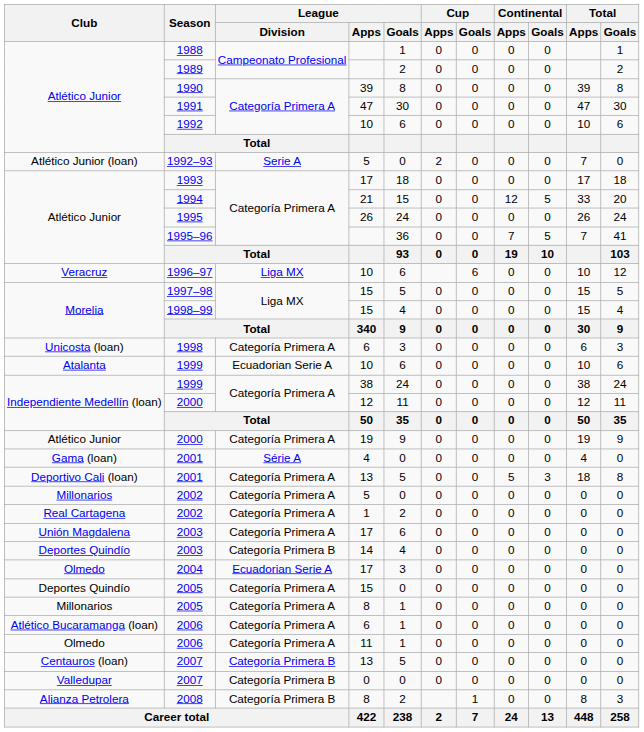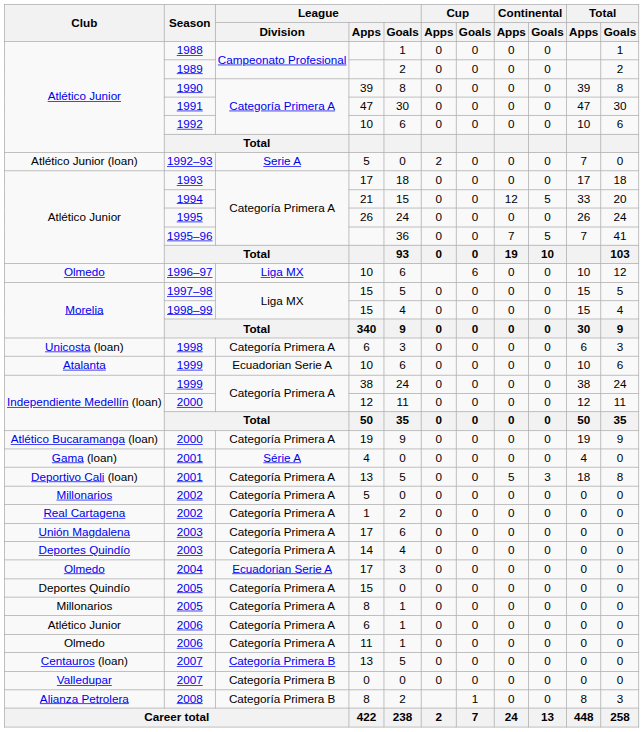 <table class="wikitable" style="text-align:center">
 <tr>
 <th rowspan="2">Club</th>
 <th rowspan="2">Season</th>
 <th colspan="3">League</th>
 <th colspan="2">Cup</th>
 <th colspan="2">Continental</th>
 <th colspan="2">Total</th>
 </tr>
 <tr>
 <th>Division</th>
 <th>Apps</th>
 <th>Goals</th>
 <th>Apps</th>
 <th>Goals</th>
 <th>Apps</th>
 <th>Goals</th>
 <th>Apps</th>
 <th>Goals</th>
 </tr>
 <tr>
 <td rowspan="6"><a href='#'>Atlético Junior</a></td>
 <td><a href='#'>1988</a></td>
 <td rowspan="2"><a href='#'>Campeonato Profesional</a></td>
 <td></td>
 <td>1</td>
 <td>0</td>
 <td>0</td>
 <td>0</td>
 <td>0</td>
 <td></td>
 <td>1</td>
 </tr>
 <tr>
 <td><a href='#'>1989</a></td>
 <td></td>
 <td>2</td>
 <td>0</td>
 <td>0</td>
 <td>0</td>
 <td>0</td>
 <td></td>
 <td>2</td>
 </tr>
 <tr>
 <td><a href='#'>1990</a></td>
 <td rowspan="3"><a href='#'>Categoría Primera A</a></td>
 <td>39</td>
 <td>8</td>
 <td>0</td>
 <td>0</td>
 <td>0</td>
 <td>0</td>
 <td>39</td>
 <td>8</td>
 </tr>
 <tr>
 <td><a href='#'>1991</a></td>
 <td>47</td>
 <td>30</td>
 <td>0</td>
 <td>0</td>
 <td>0</td>
 <td>0</td>
 <td>47</td>
 <td>30</td>
 </tr>
 <tr>
 <td><a href='#'>1992</a></td>
 <td>10</td>
 <td>6</td>
 <td>0</td>
 <td>0</td>
 <td>0</td>
 <td>0</td>
 <td>10</td>
 <td>6</td>
 </tr>
 <tr>
 <th colspan="2">Total</th>
 <th></th>
 <th></th>
 <th></th>
 <th></th>
 <th></th>
 <th></th>
 <th></th>
 <th></th>
 </tr>
 <tr>
 <td>Atlético Junior (loan)</td>
 <td><a href='#'>1992–93</a></td>
 <td><a href='#'>Serie A</a></td>
 <td>5</td>
 <td>0</td>
 <td>2</td>
 <td>0</td>
 <td>0</td>
 <td>0</td>
 <td>7</td>
 <td>0</td>
 </tr>
 <tr>
 <td rowspan="5">Atlético Junior</td>
 <td><a href='#'>1993</a></td>
 <td rowspan="4">Categoría Primera A</td>
 <td>17</td>
 <td>18</td>
 <td>0</td>
 <td>0</td>
 <td>0</td>
 <td>0</td>
 <td>17</td>
 <td>18</td>
 </tr>
 <tr>
 <td><a href='#'>1994</a></td>
 <td>21</td>
 <td>15</td>
 <td>0</td>
 <td>0</td>
 <td>12</td>
 <td>5</td>
 <td>33</td>
 <td>20</td>
 </tr>
 <tr>
 <td><a href='#'>1995</a></td>
 <td>26</td>
 <td>24</td>
 <td>0</td>
 <td>0</td>
 <td>0</td>
 <td>0</td>
 <td>26</td>
 <td>24</td>
 </tr>
 <tr>
 <td><a href='#'>1995–96</a></td>
 <td></td>
 <td>36</td>
 <td>0</td>
 <td>0</td>
 <td>7</td>
 <td>5</td>
 <td>7</td>
 <td>41</td>
 </tr>
 <tr>
 <th colspan="2">Total</th>
 <th></th>
 <th>93</th>
 <th>0</th>
 <th>0</th>
 <th>19</th>
 <th>10</th>
 <th></th>
 <th>103</th>
 </tr>
 <tr>
-<td><a href='#'>Veracruz</a></td>
+<td><a href='#'>Olmedo</a></td>
 <td><a href='#'>1996–97</a></td>
 <td><a href='#'>Liga MX</a></td>
 <td>10</td>
 <td>6</td>
 <td></td>
 <td>6</td>
 <td>0</td>
 <td>0</td>
 <td>10</td>
 <td>12</td>
 </tr>
 <tr>
 <td rowspan="3"><a href='#'>Morelia</a></td>
 <td><a href='#'>1997–98</a></td>
 <td rowspan="2">Liga MX</td>
 <td>15</td>
 <td>5</td>
 <td>0</td>
 <td>0</td>
 <td>0</td>
 <td>0</td>
 <td>15</td>
 <td>5</td>
 </tr>
 <tr>
 <td><a href='#'>1998–99</a></td>
 <td>15</td>
 <td>4</td>
 <td>0</td>
 <td>0</td>
 <td>0</td>
 <td>0</td>
 <td>15</td>
 <td>4</td>
 </tr>
 <tr>
 <th colspan="2">Total</th>
 <th>340</th>
 <th>9</th>
 <th>0</th>
 <th>0</th>
 <th>0</th>
 <th>0</th>
 <th>30</th>
 <th>9</th>
 </tr>
 <tr>
 <td><a href='#'>Unicosta</a> (loan)</td>
 <td><a href='#'>1998</a></td>
 <td>Categoría Primera A</td>
 <td>6</td>
 <td>3</td>
 <td>0</td>
 <td>0</td>
 <td>0</td>
 <td>0</td>
 <td>6</td>
 <td>3</td>
 </tr>
 <tr>
 <td><a href='#'>Atalanta</a></td>
 <td><a href='#'>1999</a></td>
 <td>Ecuadorian Serie A</td>
 <td>10</td>
 <td>6</td>
 <td>0</td>
 <td>0</td>
 <td>0</td>
 <td>0</td>
 <td>10</td>
 <td>6</td>
 </tr>
 <tr>
 <td rowspan="3"><a href='#'>Independiente Medellín</a> (loan)</td>
 <td><a href='#'>1999</a></td>
 <td rowspan="2">Categoría Primera A</td>
 <td>38</td>
 <td>24</td>
 <td>0</td>
 <td>0</td>
 <td>0</td>
 <td>0</td>
 <td>38</td>
 <td>24</td>
 </tr>
 <tr>
 <td><a href='#'>2000</a></td>
 <td>12</td>
 <td>11</td>
 <td>0</td>
 <td>0</td>
 <td>0</td>
 <td>0</td>
 <td>12</td>
 <td>11</td>
 </tr>
 <tr>
 <th colspan="2">Total</th>
 <th>50</th>
 <th>35</th>
 <th>0</th>
 <th>0</th>
 <th>0</th>
 <th>0</th>
 <th>50</th>
 <th>35</th>
 </tr>
 <tr>
-<td>Atlético Junior</td>
+<td><a href='#'>Atlético Bucaramanga</a> (loan)</td>
 <td><a href='#'>2000</a></td>
 <td>Categoría Primera A</td>
 <td>19</td>
 <td>9</td>
 <td>0</td>
 <td>0</td>
 <td>0</td>
 <td>0</td>
 <td>19</td>
 <td>9</td>
 </tr>
 <tr>
 <td><a href='#'>Gama</a> (loan)</td>
 <td><a href='#'>2001</a></td>
 <td><a href='#'>Série A</a></td>
 <td>4</td>
 <td>0</td>
 <td>0</td>
 <td>0</td>
 <td>0</td>
 <td>0</td>
 <td>4</td>
 <td>0</td>
 </tr>
 <tr>
 <td><a href='#'>Deportivo Cali</a> (loan)</td>
 <td><a href='#'>2001</a></td>
 <td>Categoría Primera A</td>
 <td>13</td>
 <td>5</td>
 <td>0</td>
 <td>0</td>
 <td>5</td>
 <td>3</td>
 <td>18</td>
 <td>8</td>
 </tr>
 <tr>
 <td><a href='#'>Millonarios</a></td>
 <td><a href='#'>2002</a></td>
 <td>Categoría Primera A</td>
 <td>5</td>
 <td>0</td>
 <td>0</td>
 <td>0</td>
 <td>0</td>
 <td>0</td>
 <td>0</td>
 <td>0</td>
 </tr>
 <tr>
 <td><a href='#'>Real Cartagena</a></td>
 <td><a href='#'>2002</a></td>
 <td>Categoría Primera A</td>
 <td>1</td>
 <td>2</td>
 <td>0</td>
 <td>0</td>
 <td>0</td>
 <td>0</td>
 <td>0</td>
 <td>0</td>
 </tr>
 <tr>
 <td><a href='#'>Unión Magdalena</a></td>
 <td><a href='#'>2003</a></td>
 <td>Categoría Primera A</td>
 <td>17</td>
 <td>6</td>
 <td>0</td>
 <td>0</td>
 <td>0</td>
 <td>0</td>
 <td>0</td>
 <td>0</td>
 </tr>
 <tr>
 <td><a href='#'>Deportes Quindío</a></td>
 <td><a href='#'>2003</a></td>
-<td>Categoría Primera B</td>
+<td>Categoría Primera A</td>
 <td>14</td>
 <td>4</td>
 <td>0</td>
 <td>0</td>
 <td>0</td>
 <td>0</td>
 <td>0</td>
 <td>0</td>
 </tr>
 <tr>
 <td><a href='#'>Olmedo</a></td>
 <td><a href='#'>2004</a></td>
 <td><a href='#'>Ecuadorian Serie A</a></td>
 <td>17</td>
 <td>3</td>
 <td>0</td>
 <td>0</td>
 <td>0</td>
 <td>0</td>
 <td>0</td>
 <td>0</td>
 </tr>
 <tr>
 <td>Deportes Quindío</td>
 <td><a href='#'>2005</a></td>
 <td>Categoría Primera A</td>
 <td>15</td>
 <td>0</td>
 <td>0</td>
 <td>0</td>
 <td>0</td>
 <td>0</td>
 <td>0</td>
 <td>0</td>
 </tr>
 <tr>
 <td>Millonarios</td>
 <td><a href='#'>2005</a></td>
 <td>Categoría Primera A</td>
 <td>8</td>
 <td>1</td>
 <td>0</td>
 <td>0</td>
 <td>0</td>
 <td>0</td>
 <td>0</td>
 <td>0</td>
 </tr>
 <tr>
-<td><a href='#'>Atlético Bucaramanga</a> (loan)</td>
+<td>Atlético Junior</td>
 <td><a href='#'>2006</a></td>
 <td>Categoría Primera A</td>
 <td>6</td>
 <td>1</td>
 <td>0</td>
 <td>0</td>
 <td>0</td>
 <td>0</td>
 <td>0</td>
 <td>0</td>
 </tr>
 <tr>
 <td>Olmedo</td>
 <td><a href='#'>2006</a></td>
 <td>Categoría Primera A</td>
 <td>11</td>
 <td>1</td>
 <td>0</td>
 <td>0</td>
 <td>0</td>
 <td>0</td>
 <td>0</td>
 <td>0</td>
 </tr>
 <tr>
 <td><a href='#'>Centauros</a> (loan)</td>
 <td><a href='#'>2007</a></td>
 <td><a href='#'>Categoría Primera B</a></td>
 <td>13</td>
 <td>5</td>
 <td>0</td>
 <td>0</td>
 <td>0</td>
 <td>0</td>
 <td>0</td>
 <td>0</td>
 </tr>
 <tr>
 <td><a href='#'>Valledupar</a></td>
 <td><a href='#'>2007</a></td>
 <td>Categoría Primera B</td>
 <td>0</td>
 <td>0</td>
 <td>0</td>
 <td>0</td>
 <td>0</td>
 <td>0</td>
 <td>0</td>
 <td>0</td>
 </tr>
 <tr>
 <td><a href='#'>Alianza Petrolera</a></td>
 <td><a href='#'>2008</a></td>
 <td>Categoría Primera B</td>
 <td>8</td>
 <td>2</td>
 <td></td>
 <td>1</td>
 <td>0</td>
 <td>0</td>
 <td>8</td>
 <td>3</td>
 </tr>
 <tr>
 <th colspan="3">Career total</th>
 <th>422</th>
 <th>238</th>
 <th>2</th>
 <th>7</th>
 <th>24</th>
 <th>13</th>
 <th>448</th>
 <th>258</th>
 </tr>
 </table>
